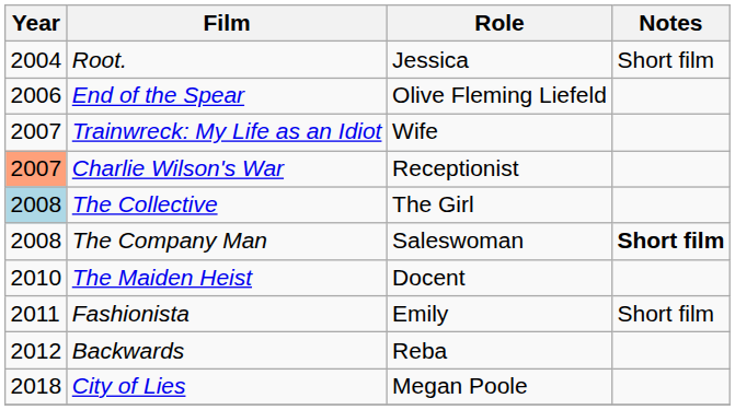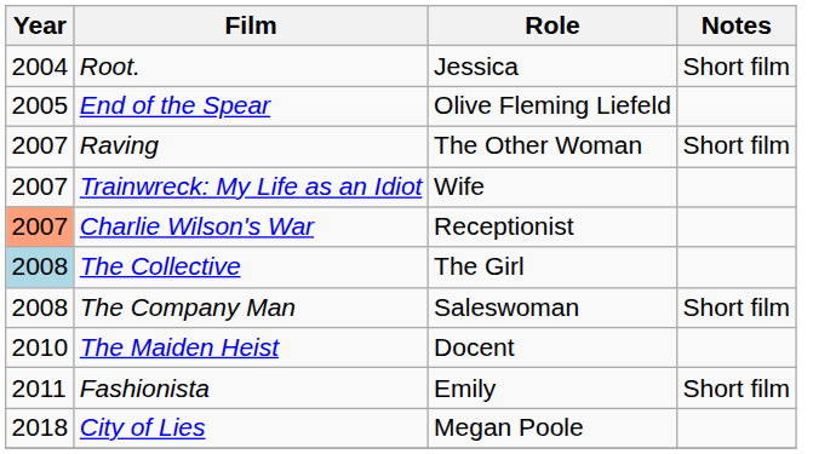 <table class="wikitable sortable">
 <tr>
 <th>Year</th>
 <th>Film</th>
 <th>Role</th>
 <th class="unsortable">Notes</th>
 </tr>
 <tr>
 <td>2004</td>
 <td><em>Root.</em></td>
 <td>Jessica</td>
 <td>Short film</td>
 </tr>
 <tr>
-<td>2006</td>
+<td>2005</td>
 <td><em><a href='#'>End of the Spear</a></em></td>
 <td>Olive Fleming Liefeld</td>
 <td></td>
+</tr>
+<tr>
+<td>2007</td>
+<td><em>Raving</em></td>
+<td>The Other Woman</td>
+<td>Short film</td>
 </tr>
 <tr>
 <td>2007</td>
 <td><em><a href='#'>Trainwreck: My Life as an Idiot</a></em></td>
 <td>Wife</td>
 <td></td>
 </tr>
 <tr>
 <td style="background: lightsalmon;">2007</td>
 <td><em><a href='#'>Charlie Wilson's War</a></em></td>
 <td>Receptionist</td>
 <td></td>
 </tr>
 <tr>
 <td style="background: lightblue;">2008</td>
 <td><em><a href='#'>The Collective</a></em></td>
 <td>The Girl</td>
 <td></td>
 </tr>
 <tr>
 <td>2008</td>
 <td><em>The Company Man</em></td>
 <td>Saleswoman</td>
-<td><strong>Short film</strong></td>
+<td>Short film</td>
 </tr>
 <tr>
 <td>2010</td>
 <td><em><a href='#'>The Maiden Heist</a></em></td>
 <td>Docent</td>
 <td></td>
 </tr>
 <tr>
 <td>2011</td>
 <td><em>Fashionista</em></td>
 <td>Emily</td>
 <td>Short film</td>
 </tr>
 <tr>
-<td>2012</td>
-<td><em>Backwards</em></td>
-<td>Reba</td>
-<td></td>
-</tr>
-<tr>
 <td>2018</td>
 <td><em><a href='#'>City of Lies</a></em></td>
 <td>Megan Poole</td>
 <td></td>
 </tr>
 <tr>
 </tr>
 </table>
